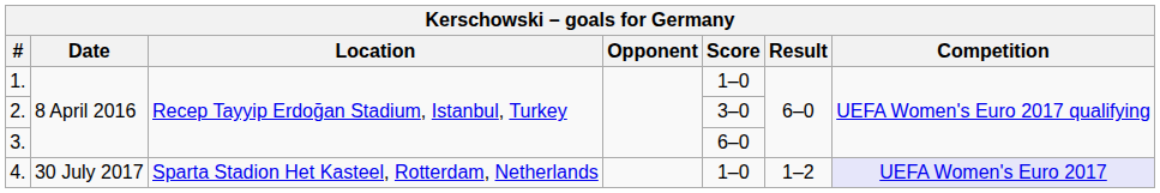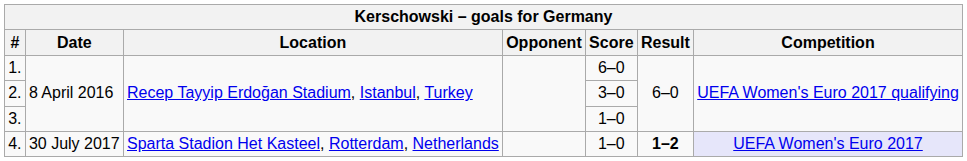 <table class="wikitable">
 <tr>
 <th colspan="7"><strong>Kerschowski – goals for Germany</strong></th>
 </tr>
 <tr>
 <th>#</th>
 <th>Date</th>
 <th>Location</th>
 <th>Opponent</th>
 <th>Score</th>
 <th>Result</th>
 <th>Competition</th>
 </tr>
 <tr>
 <td align=center>1.</td>
 <td rowspan=3>8 April 2016</td>
 <td rowspan=3><a href='#'>Recep Tayyip Erdoğan Stadium</a>, <a href='#'>Istanbul</a>, <a href='#'>Turkey</a></td>
 <td rowspan=3></td>
-<td align=center>1–0</td>
+<td align=center>6–0</td>
 <td rowspan=3 align=center>6–0</td>
 <td rowspan=3><a href='#'>UEFA Women's Euro 2017 qualifying</a></td>
 </tr>
 <tr>
 <td align=center>2.</td>
 <td align=center>3–0</td>
 </tr>
 <tr>
 <td align=center>3.</td>
-<td align=center>6–0</td>
+<td align=center>1–0</td>
 </tr>
 <tr>
 <td align=center>4.</td>
 <td>30 July 2017</td>
 <td><a href='#'>Sparta Stadion Het Kasteel</a>, <a href='#'>Rotterdam</a>, <a href='#'>Netherlands</a></td>
 <td></td>
 <td align=center>1–0</td>
-<td align=center>1–2</td>
+<td align=center><strong>1–2</strong></td>
 <td align=center style="background: lavender;"><a href='#'>UEFA Women's Euro 2017</a></td>
 </tr>
 </table>
